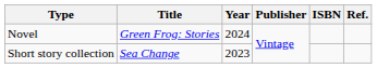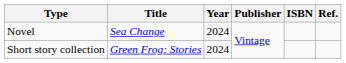 <table class="wikitable">
 <tr>
 <th>Type</th>
 <th>Title</th>
 <th>Year</th>
 <th>Publisher</th>
 <th>ISBN</th>
 <th>Ref.</th>
 </tr>
 <tr>
 <td>Novel</td>
-<td><a href='#'><em>Green Frog: Stories</em></a></td>
+<td><a href='#'><em>Sea Change</em></a></td>
 <td>2024</td>
 <td rowspan="2"><a href='#'>Vintage</a></td>
 <td></td>
 <td></td>
 </tr>
 <tr>
 <td>Short story collection</td>
-<td><a href='#'><em>Sea Change</em></a></td>
-<td>2023</td>
+<td><a href='#'><em>Green Frog: Stories</em></a></td>
+<td>2024</td>
 <td></td>
 <td></td>
 </tr>
 </table>
